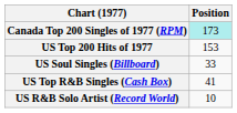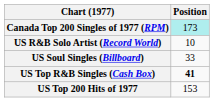 <table class="wikitable sortable plainrowheaders" style="text-align:center">
 <tr>
 <th scope="col">Chart (1977)</th>
 <th scope="col">Position</th>
 </tr>
 <tr>
 <th scope="row">Canada Top 200 Singles of 1977 (<em><a href='#'>RPM</a></em>)</th>
 <td style="background: paleturquoise;">173</td>
 </tr>
 <tr>
-<th scope="row">US Top 200 Hits of 1977</th>
-<td>153</td>
+<th scope="row">US R&B Solo Artist (<em><a href='#'>Record World</a></em>)</th>
+<td>10</td>
 </tr>
 <tr>
 <th scope="row">US Soul Singles (<em><a href='#'>Billboard</a></em>)</th>
 <td>33</td>
 </tr>
 <tr>
 <th scope="row">US Top R&B Singles (<em><a href='#'>Cash Box</a></em>)</th>
-<td>41</td>
+<td><strong>41</strong></td>
 </tr>
 <tr>
-<th scope="row">US R&B Solo Artist (<em><a href='#'>Record World</a></em>)</th>
-<td>10</td>
+<th scope="row">US Top 200 Hits of 1977</th>
+<td>153</td>
 </tr>
 </table>
